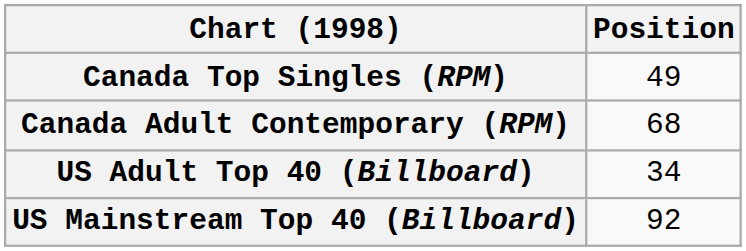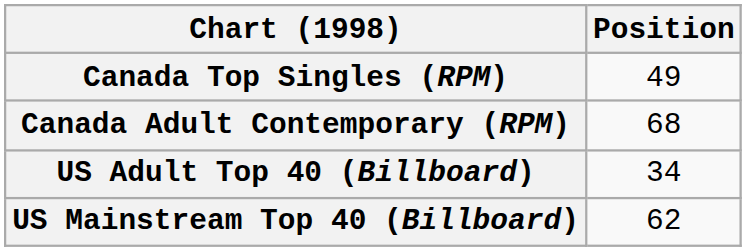 <table class="wikitable sortable plainrowheaders" style="text-align:center">
 <tr>
 <th>Chart (1998)</th>
 <th>Position</th>
 </tr>
 <tr>
 <th scope="row">Canada Top Singles (<em>RPM</em>)</th>
 <td>49</td>
 </tr>
 <tr>
 <th scope="row">Canada Adult Contemporary (<em>RPM</em>)</th>
 <td>68</td>
 </tr>
 <tr>
 <th scope="row">US Adult Top 40 (<em>Billboard</em>)</th>
 <td>34</td>
 </tr>
 <tr>
 <th scope="row">US Mainstream Top 40 (<em>Billboard</em>)</th>
-<td>92</td>
+<td>62</td>
 </tr>
 </table>
